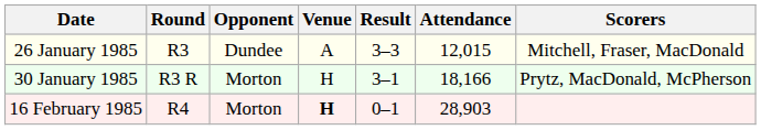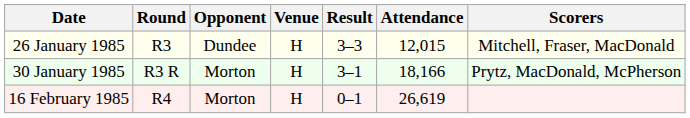 <table class="wikitable sortable" style="font-size:100%; text-align:center">
 <tr>
 <th>Date</th>
 <th>Round</th>
 <th>Opponent</th>
 <th>Venue</th>
 <th>Result</th>
 <th>Attendance</th>
 <th>Scorers</th>
 </tr>
 <tr bgcolor = "#FFFFEE">
 <td>26 January 1985</td>
 <td>R3</td>
 <td>Dundee</td>
-<td>A</td>
+<td>H</td>
 <td>3–3</td>
 <td>12,015</td>
 <td>Mitchell, Fraser, MacDonald</td>
 </tr>
 <tr bgcolor = "#EEFFEE">
 <td>30 January 1985</td>
 <td>R3 R</td>
 <td>Morton</td>
 <td>H</td>
 <td>3–1</td>
 <td>18,166</td>
 <td>Prytz, MacDonald, McPherson</td>
 </tr>
 <tr bgcolor = "#FFEEEE">
 <td>16 February 1985</td>
 <td>R4</td>
 <td>Morton</td>
-<td><strong>H</strong></td>
+<td>H</td>
 <td>0–1</td>
-<td>28,903</td>
+<td>26,619</td>
 <td></td>
 </tr>
 </table>
